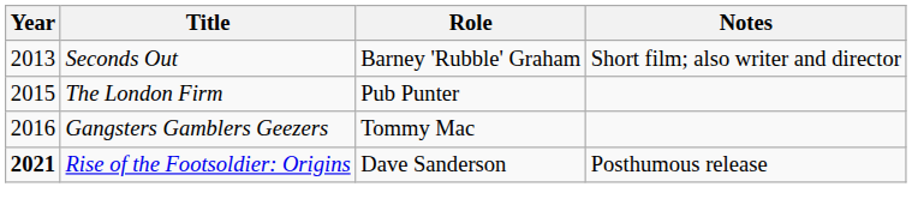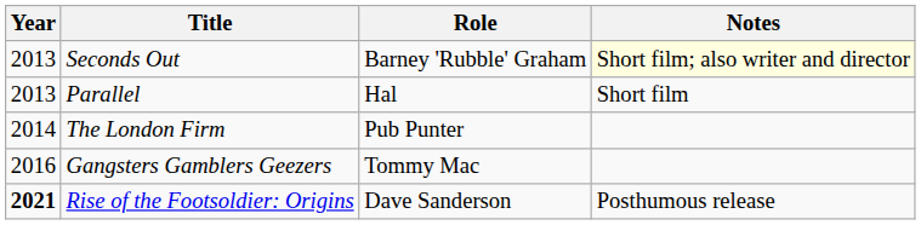 <table class="wikitable sortable">
 <tr>
 <th>Year</th>
 <th>Title</th>
 <th>Role</th>
 <th class="unsortable">Notes</th>
 </tr>
 <tr>
 <td>2013</td>
 <td><em>Seconds Out</em></td>
 <td>Barney 'Rubble' Graham</td>
-<td>Short film; also writer and director</td>
+<td style="background: lightyellow;">Short film; also writer and director</td>
 </tr>
 <tr>
-<td>2015</td>
+<td>2013</td>
+<td><em>Parallel</em></td>
+<td>Hal</td>
+<td>Short film</td>
+</tr>
+<tr>
+<td>2014</td>
 <td><em>The London Firm</em></td>
 <td>Pub Punter</td>
 <td></td>
 </tr>
 <tr>
 <td>2016</td>
 <td><em>Gangsters Gamblers Geezers</em></td>
 <td>Tommy Mac</td>
 <td></td>
 </tr>
 <tr>
 <td><strong>2021</strong></td>
 <td><a href='#'><em>Rise of the Footsoldier: Origins</em></a></td>
 <td>Dave Sanderson</td>
 <td>Posthumous release</td>
 </tr>
 </table>
